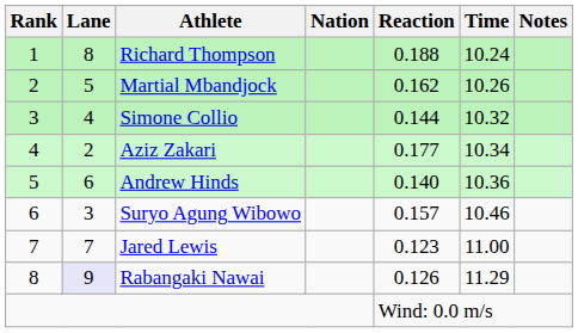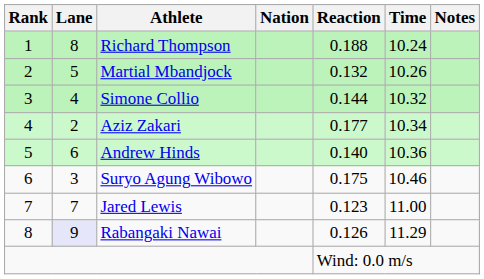 <table class="wikitable sortable" style="text-align:center">
 <tr>
 <th>Rank</th>
 <th>Lane</th>
 <th>Athlete</th>
 <th>Nation</th>
 <th>Reaction</th>
 <th>Time</th>
 <th>Notes</th>
 </tr>
 <tr bgcolor=bbf3bb>
 <td>1</td>
 <td>8</td>
 <td align="left"><a href='#'>Richard Thompson</a></td>
 <td align="left"></td>
 <td>0.188</td>
 <td>10.24</td>
 <td></td>
 </tr>
 <tr bgcolor=bbf3bb>
 <td>2</td>
 <td>5</td>
 <td align="left"><a href='#'>Martial Mbandjock</a></td>
 <td align="left"></td>
-<td>0.162</td>
+<td>0.132</td>
 <td>10.26</td>
 <td></td>
 </tr>
 <tr bgcolor=bbf3bb>
 <td>3</td>
 <td>4</td>
 <td align="left"><a href='#'>Simone Collio</a></td>
 <td align="left"></td>
 <td>0.144</td>
 <td>10.32</td>
 <td></td>
 </tr>
 <tr bgcolor=ccf9cc>
 <td>4</td>
 <td>2</td>
 <td align="left"><a href='#'>Aziz Zakari</a></td>
 <td align="left"></td>
 <td>0.177</td>
 <td>10.34</td>
 <td></td>
 </tr>
 <tr bgcolor=ccf9cc>
 <td>5</td>
 <td>6</td>
 <td align="left"><a href='#'>Andrew Hinds</a></td>
 <td align="left"></td>
 <td>0.140</td>
 <td>10.36</td>
 <td></td>
 </tr>
 <tr>
 <td>6</td>
 <td>3</td>
 <td align="left"><a href='#'>Suryo Agung Wibowo</a></td>
 <td align="left"></td>
-<td>0.157</td>
+<td>0.175</td>
 <td>10.46</td>
 <td></td>
 </tr>
 <tr>
 <td>7</td>
 <td>7</td>
 <td align="left"><a href='#'>Jared Lewis</a></td>
 <td align="left"></td>
 <td>0.123</td>
 <td>11.00</td>
 <td></td>
 </tr>
 <tr>
 <td>8</td>
 <td style="background: lavender;">9</td>
 <td align="left"><a href='#'>Rabangaki Nawai</a></td>
 <td align="left"></td>
 <td>0.126</td>
 <td>11.29</td>
 <td></td>
 </tr>
 <tr>
 <td colspan=4></td>
 <td colspan=4 align=left>Wind: 0.0 m/s</td>
 </tr>
 </table>
